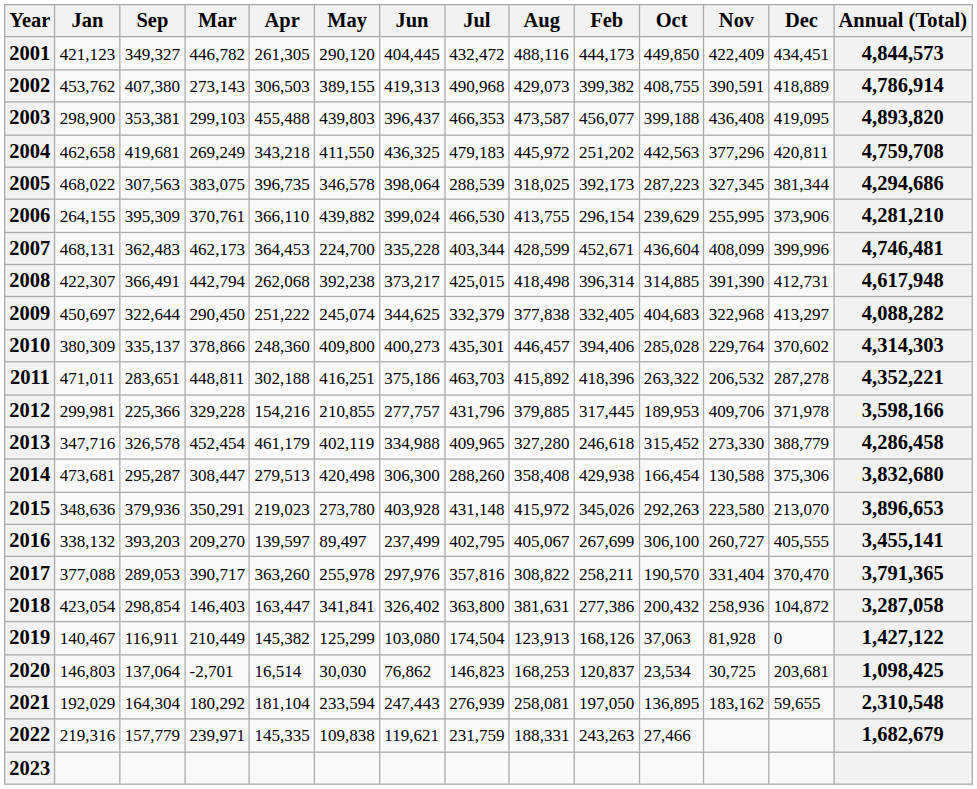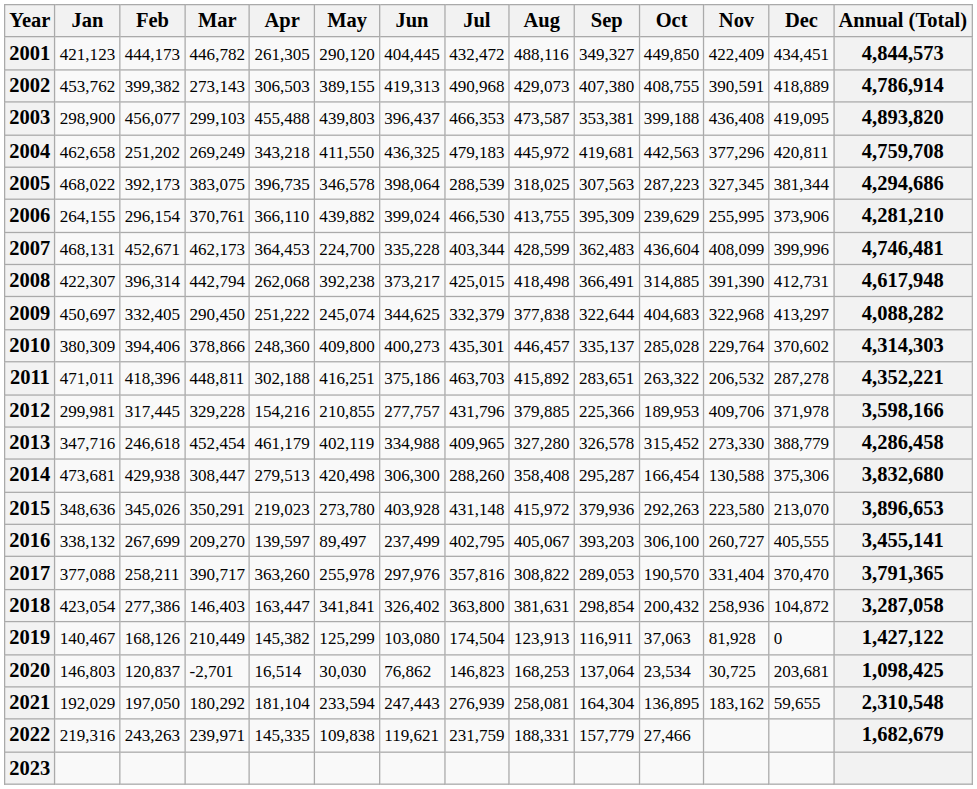 <table class="wikitable">
 <tr>
 <th>Year</th>
 <th>Jan</th>
-<th>Sep</th>
+<th>Feb</th>
 <th>Mar</th>
 <th>Apr</th>
 <th>May</th>
 <th>Jun</th>
 <th>Jul</th>
 <th>Aug</th>
-<th>Feb</th>
+<th>Sep</th>
 <th>Oct</th>
 <th>Nov</th>
 <th>Dec</th>
 <th>Annual (Total)</th>
 </tr>
 <tr>
 <th>2001</th>
 <td><small>421,123</small></td>
-<td><small>349,327</small></td>
+<td><small>444,173</small></td>
 <td><small>446,782</small></td>
 <td><small>261,305</small></td>
 <td><small>290,120</small></td>
 <td><small>404,445</small></td>
 <td><small>432,472</small></td>
 <td><small>488,116</small></td>
-<td><small>444,173</small></td>
+<td><small>349,327</small></td>
 <td><small>449,850</small></td>
 <td><small>422,409</small></td>
 <td><small>434,451</small></td>
 <th>4,844,573</th>
 </tr>
 <tr>
 <th>2002</th>
 <td><small>453,762</small></td>
-<td><small>407,380</small></td>
+<td><small>399,382</small></td>
 <td><small>273,143</small></td>
 <td><small>306,503</small></td>
 <td><small>389,155</small></td>
 <td><small>419,313</small></td>
 <td><small>490,968</small></td>
 <td><small>429,073</small></td>
-<td><small>399,382</small></td>
+<td><small>407,380</small></td>
 <td><small>408,755</small></td>
 <td><small>390,591</small></td>
 <td><small>418,889</small></td>
 <th>4,786,914</th>
 </tr>
 <tr>
 <th>2003</th>
 <td><small>298,900</small></td>
-<td><small>353,381</small></td>
+<td><small>456,077</small></td>
 <td><small>299,103</small></td>
 <td><small>455,488</small></td>
 <td><small>439,803</small></td>
 <td><small>396,437</small></td>
 <td><small>466,353</small></td>
 <td><small>473,587</small></td>
-<td><small>456,077</small></td>
+<td><small>353,381</small></td>
 <td><small>399,188</small></td>
 <td><small>436,408</small></td>
 <td><small>419,095</small></td>
 <th>4,893,820</th>
 </tr>
 <tr>
 <th>2004</th>
 <td><small>462,658</small></td>
-<td><small>419,681</small></td>
+<td><small>251,202</small></td>
 <td><small>269,249</small></td>
 <td><small>343,218</small></td>
 <td><small>411,550</small></td>
 <td><small>436,325</small></td>
 <td><small>479,183</small></td>
 <td><small>445,972</small></td>
-<td><small>251,202</small></td>
+<td><small>419,681</small></td>
 <td><small>442,563</small></td>
 <td><small>377,296</small></td>
 <td><small>420,811</small></td>
 <th>4,759,708</th>
 </tr>
 <tr>
 <th>2005</th>
 <td><small>468,022</small></td>
-<td><small>307,563</small></td>
+<td><small>392,173</small></td>
 <td><small>383,075</small></td>
 <td><small>396,735</small></td>
 <td><small>346,578</small></td>
 <td><small>398,064</small></td>
 <td><small>288,539</small></td>
 <td><small>318,025</small></td>
-<td><small>392,173</small></td>
+<td><small>307,563</small></td>
 <td><small>287,223</small></td>
 <td><small>327,345</small></td>
 <td><small>381,344</small></td>
 <th>4,294,686</th>
 </tr>
 <tr>
 <th>2006</th>
 <td><small>264,155</small></td>
-<td><small>395,309</small></td>
+<td><small>296,154</small></td>
 <td><small>370,761</small></td>
 <td><small>366,110</small></td>
 <td><small>439,882</small></td>
 <td><small>399,024</small></td>
 <td><small>466,530</small></td>
 <td><small>413,755</small></td>
-<td><small>296,154</small></td>
+<td><small>395,309</small></td>
 <td><small>239,629</small></td>
 <td><small>255,995</small></td>
 <td><small>373,906</small></td>
 <th>4,281,210</th>
 </tr>
 <tr>
 <th>2007</th>
 <td><small>468,131</small></td>
-<td><small>362,483</small></td>
+<td><small>452,671</small></td>
 <td><small>462,173</small></td>
 <td><small>364,453</small></td>
 <td><small>224,700</small></td>
 <td><small>335,228</small></td>
 <td><small>403,344</small></td>
 <td><small>428,599</small></td>
-<td><small>452,671</small></td>
+<td><small>362,483</small></td>
 <td><small>436,604</small></td>
 <td><small>408,099</small></td>
 <td><small>399,996</small></td>
 <th>4,746,481</th>
 </tr>
 <tr>
 <th>2008</th>
 <td><small>422,307</small></td>
-<td><small>366,491</small></td>
+<td><small>396,314</small></td>
 <td><small>442,794</small></td>
 <td><small>262,068</small></td>
 <td><small>392,238</small></td>
 <td><small>373,217</small></td>
 <td><small>425,015</small></td>
 <td><small>418,498</small></td>
-<td><small>396,314</small></td>
+<td><small>366,491</small></td>
 <td><small>314,885</small></td>
 <td><small>391,390</small></td>
 <td><small>412,731</small></td>
 <th>4,617,948</th>
 </tr>
 <tr>
 <th>2009</th>
 <td><small>450,697</small></td>
-<td><small>322,644</small></td>
+<td><small>332,405</small></td>
 <td><small>290,450</small></td>
 <td><small>251,222</small></td>
 <td><small>245,074</small></td>
 <td><small>344,625</small></td>
 <td><small>332,379</small></td>
 <td><small>377,838</small></td>
-<td><small>332,405</small></td>
+<td><small>322,644</small></td>
 <td><small>404,683</small></td>
 <td><small>322,968</small></td>
 <td><small>413,297</small></td>
 <th>4,088,282</th>
 </tr>
 <tr>
 <th>2010</th>
 <td><small>380,309</small></td>
-<td><small>335,137</small></td>
+<td><small>394,406</small></td>
 <td><small>378,866</small></td>
 <td><small>248,360</small></td>
 <td><small>409,800</small></td>
 <td><small>400,273</small></td>
 <td><small>435,301</small></td>
 <td><small>446,457</small></td>
-<td><small>394,406</small></td>
+<td><small>335,137</small></td>
 <td><small>285,028</small></td>
 <td><small>229,764</small></td>
 <td><small>370,602</small></td>
 <th>4,314,303</th>
 </tr>
 <tr>
 <th>2011</th>
 <td><small>471,011</small></td>
-<td><small>283,651</small></td>
+<td><small>418,396</small></td>
 <td><small>448,811</small></td>
 <td><small>302,188</small></td>
 <td><small>416,251</small></td>
 <td><small>375,186</small></td>
 <td><small>463,703</small></td>
 <td><small>415,892</small></td>
-<td><small>418,396</small></td>
+<td><small>283,651</small></td>
 <td><small>263,322</small></td>
 <td><small>206,532</small></td>
 <td><small>287,278</small></td>
 <th>4,352,221</th>
 </tr>
 <tr>
 <th>2012</th>
 <td><small>299,981</small></td>
-<td><small>225,366</small></td>
+<td><small>317,445</small></td>
 <td><small>329,228</small></td>
 <td><small>154,216</small></td>
 <td><small>210,855</small></td>
 <td><small>277,757</small></td>
 <td><small>431,796</small></td>
 <td><small>379,885</small></td>
-<td><small>317,445</small></td>
+<td><small>225,366</small></td>
 <td><small>189,953</small></td>
 <td><small>409,706</small></td>
 <td><small>371,978</small></td>
 <th>3,598,166</th>
 </tr>
 <tr>
 <th>2013</th>
 <td><small>347,716</small></td>
-<td><small>326,578</small></td>
+<td><small>246,618</small></td>
 <td><small>452,454</small></td>
 <td><small>461,179</small></td>
 <td><small>402,119</small></td>
 <td><small>334,988</small></td>
 <td><small>409,965</small></td>
 <td><small>327,280</small></td>
-<td><small>246,618</small></td>
+<td><small>326,578</small></td>
 <td><small>315,452</small></td>
 <td><small>273,330</small></td>
 <td><small>388,779</small></td>
 <th>4,286,458</th>
 </tr>
 <tr>
 <th>2014</th>
 <td><small>473,681</small></td>
-<td><small>295,287</small></td>
+<td><small>429,938</small></td>
 <td><small>308,447</small></td>
 <td><small>279,513</small></td>
 <td><small>420,498</small></td>
 <td><small>306,300</small></td>
 <td><small>288,260</small></td>
 <td><small>358,408</small></td>
-<td><small>429,938</small></td>
+<td><small>295,287</small></td>
 <td><small>166,454</small></td>
 <td><small>130,588</small></td>
 <td><small>375,306</small></td>
 <th>3,832,680</th>
 </tr>
 <tr>
 <th>2015</th>
 <td><small>348,636</small></td>
-<td><small>379,936</small></td>
+<td><small>345,026</small></td>
 <td><small>350,291</small></td>
 <td><small>219,023</small></td>
 <td><small>273,780</small></td>
 <td><small>403,928</small></td>
 <td><small>431,148</small></td>
 <td><small>415,972</small></td>
-<td><small>345,026</small></td>
+<td><small>379,936</small></td>
 <td><small>292,263</small></td>
 <td><small>223,580</small></td>
 <td><small>213,070</small></td>
 <th>3,896,653</th>
 </tr>
 <tr>
 <th>2016</th>
 <td><small>338,132</small></td>
-<td><small>393,203</small></td>
+<td><small>267,699</small></td>
 <td><small>209,270</small></td>
 <td><small>139,597</small></td>
 <td><small>89,497</small></td>
 <td><small>237,499</small></td>
 <td><small>402,795</small></td>
 <td><small>405,067</small></td>
-<td><small>267,699</small></td>
+<td><small>393,203</small></td>
 <td><small>306,100</small></td>
 <td><small>260,727</small></td>
 <td><small>405,555</small></td>
 <th>3,455,141</th>
 </tr>
 <tr>
 <th>2017</th>
 <td><small>377,088</small></td>
-<td><small>289,053</small></td>
+<td><small>258,211</small></td>
 <td><small>390,717</small></td>
 <td><small>363,260</small></td>
 <td><small>255,978</small></td>
 <td><small>297,976</small></td>
 <td><small>357,816</small></td>
 <td><small>308,822</small></td>
-<td><small>258,211</small></td>
+<td><small>289,053</small></td>
 <td><small>190,570</small></td>
 <td><small>331,404</small></td>
 <td><small>370,470</small></td>
 <th>3,791,365</th>
 </tr>
 <tr>
 <th>2018</th>
 <td><small>423,054</small></td>
-<td><small>298,854</small></td>
+<td><small>277,386</small></td>
 <td><small>146,403</small></td>
 <td><small>163,447</small></td>
 <td><small>341,841</small></td>
 <td><small>326,402</small></td>
 <td><small>363,800</small></td>
 <td><small>381,631</small></td>
-<td><small>277,386</small></td>
+<td><small>298,854</small></td>
 <td><small>200,432</small></td>
 <td><small>258,936</small></td>
 <td><small>104,872</small></td>
 <th>3,287,058</th>
 </tr>
 <tr>
 <th>2019</th>
 <td><small>140,467</small></td>
-<td><small>116,911</small></td>
+<td><small>168,126</small></td>
 <td><small>210,449</small></td>
 <td><small>145,382</small></td>
 <td><small>125,299</small></td>
 <td><small>103,080</small></td>
 <td><small>174,504</small></td>
 <td><small>123,913</small></td>
-<td><small>168,126</small></td>
+<td><small>116,911</small></td>
 <td><small>37,063</small></td>
 <td><small>81,928</small></td>
 <td><small>0</small></td>
 <th>1,427,122</th>
 </tr>
 <tr>
 <th>2020</th>
 <td><small>146,803</small></td>
-<td><small>137,064</small></td>
+<td><small>120,837</small></td>
 <td><small>-2,701</small></td>
 <td><small>16,514</small></td>
 <td><small>30,030</small></td>
 <td><small>76,862</small></td>
 <td><small>146,823</small></td>
 <td><small>168,253</small></td>
-<td><small>120,837</small></td>
+<td><small>137,064</small></td>
 <td><small>23,534</small></td>
 <td><small>30,725</small></td>
 <td><small>203,681</small></td>
 <th>1,098,425</th>
 </tr>
 <tr>
 <th>2021</th>
 <td><small>192,029</small></td>
-<td><small>164,304</small></td>
+<td><small>197,050</small></td>
 <td><small>180,292</small></td>
 <td><small>181,104</small></td>
 <td><small>233,594</small></td>
 <td><small>247,443</small></td>
 <td><small>276,939</small></td>
 <td><small>258,081</small></td>
-<td><small>197,050</small></td>
+<td><small>164,304</small></td>
 <td><small>136,895</small></td>
 <td><small>183,162</small></td>
 <td><small>59,655</small></td>
 <th>2,310,548</th>
 </tr>
 <tr>
 <th>2022</th>
 <td><small>219,316</small></td>
-<td><small>157,779</small></td>
+<td><small>243,263</small></td>
 <td><small>239,971</small></td>
 <td><small>145,335</small></td>
 <td><small>109,838</small></td>
 <td><small>119,621</small></td>
 <td><small>231,759</small></td>
 <td><small>188,331</small></td>
-<td><small>243,263</small></td>
+<td><small>157,779</small></td>
 <td><small>27,466</small></td>
 <td></td>
 <td></td>
 <th>1,682,679</th>
 </tr>
 <tr>
 <th>2023</th>
 <td></td>
 <td></td>
 <td></td>
 <td></td>
 <td></td>
 <td></td>
 <td></td>
 <td></td>
 <td></td>
 <td></td>
 <td></td>
 <td></td>
 <th></th>
 </tr>
 </table>
